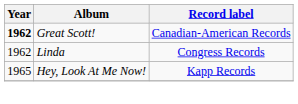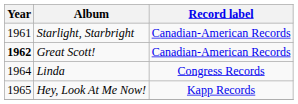 <table class="wikitable" style=text-align:center;>
 <tr>
 <th>Year</th>
 <th>Album</th>
 <th><a href='#'>Record label</a></th>
 </tr>
 <tr>
+<td>1961</td>
+<td align=left><em>Starlight, Starbright</em></td>
+<td rowspan="1"><a href='#'>Canadian-American Records</a></td>
+</tr>
+<tr>
 <td><strong>1962</strong></td>
 <td align=left><em>Great Scott!</em></td>
 <td rowspan="1"><a href='#'>Canadian-American Records</a></td>
 </tr>
 <tr>
-<td>1962</td>
+<td>1964</td>
 <td align=left><em>Linda</em></td>
 <td rowspan="1"><a href='#'>Congress Records</a></td>
 </tr>
 <tr>
 <td>1965</td>
 <td align=left><em>Hey, Look At Me Now!</em></td>
 <td rowspan="1"><a href='#'>Kapp Records</a></td>
 </tr>
 <tr>
 </tr>
 </table>
